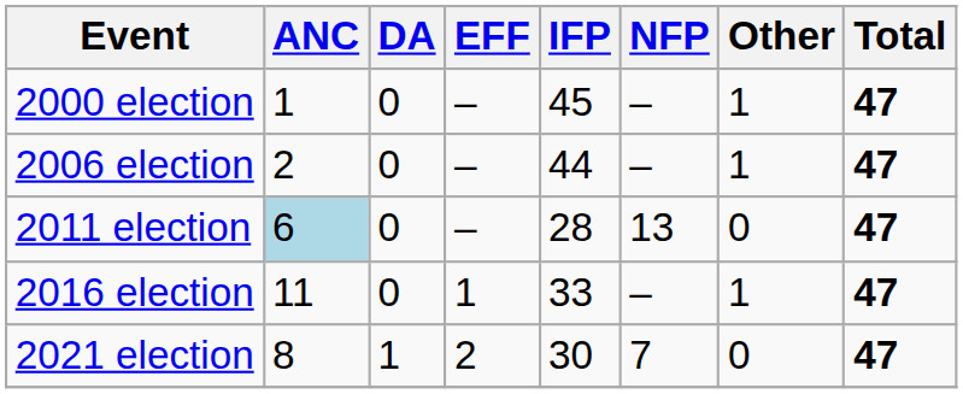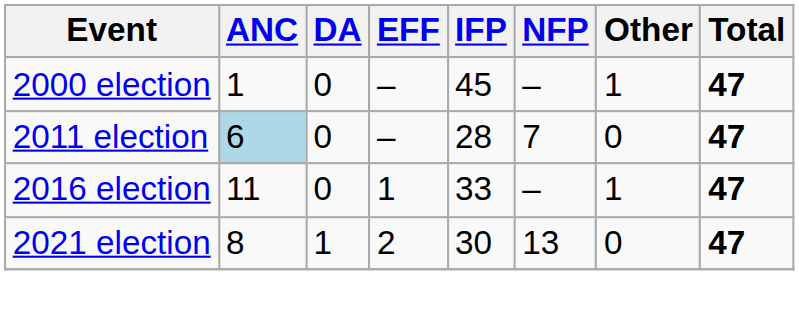 <table class="wikitable">
 <tr>
 <th>Event</th>
 <th><a href='#'>ANC</a></th>
 <th><a href='#'>DA</a></th>
 <th><a href='#'>EFF</a></th>
 <th><a href='#'>IFP</a></th>
 <th><a href='#'>NFP</a></th>
 <th>Other</th>
 <th>Total</th>
 </tr>
 <tr>
 <td><a href='#'>2000 election</a></td>
 <td>1</td>
 <td>0</td>
 <td>–</td>
 <td>45</td>
 <td>–</td>
 <td>1</td>
 <td><strong>47</strong></td>
 </tr>
 <tr>
-<td><a href='#'>2006 election</a></td>
-<td>2</td>
-<td>0</td>
-<td>–</td>
-<td>44</td>
-<td>–</td>
-<td>1</td>
-<td><strong>47</strong></td>
-</tr>
-<tr>
 <td><a href='#'>2011 election</a></td>
 <td style="background: lightblue;">6</td>
 <td>0</td>
 <td>–</td>
 <td>28</td>
-<td>13</td>
+<td>7</td>
 <td>0</td>
 <td><strong>47</strong></td>
 </tr>
 <tr>
 <td><a href='#'>2016 election</a></td>
 <td>11</td>
 <td>0</td>
 <td>1</td>
 <td>33</td>
 <td>–</td>
 <td>1</td>
 <td><strong>47</strong></td>
 </tr>
 <tr>
 <td><a href='#'>2021 election</a></td>
 <td>8</td>
 <td>1</td>
 <td>2</td>
 <td>30</td>
-<td>7</td>
+<td>13</td>
 <td>0</td>
 <td><strong>47</strong></td>
 </tr>
 <tr>
 </tr>
 </table>
